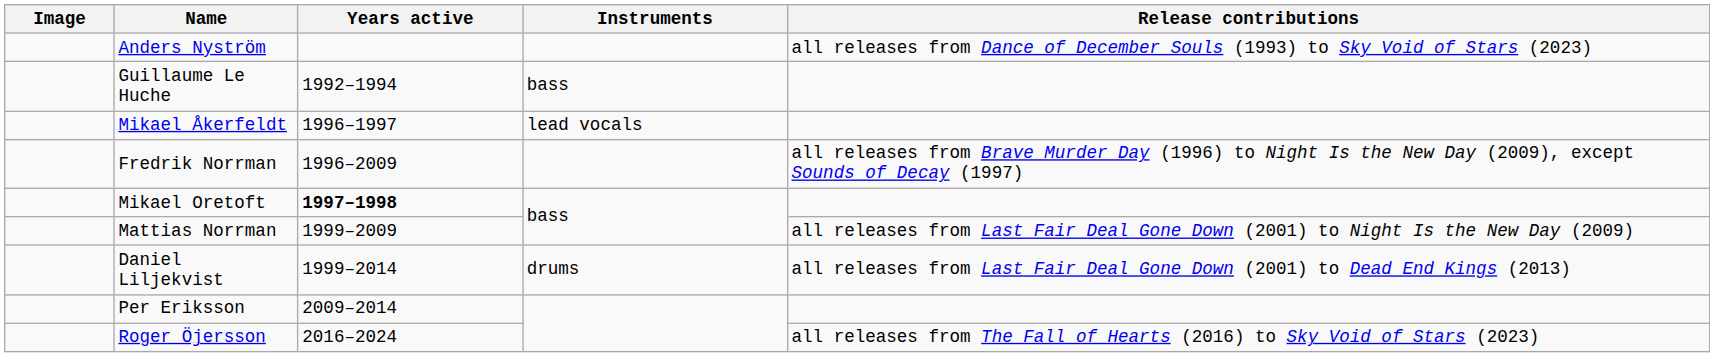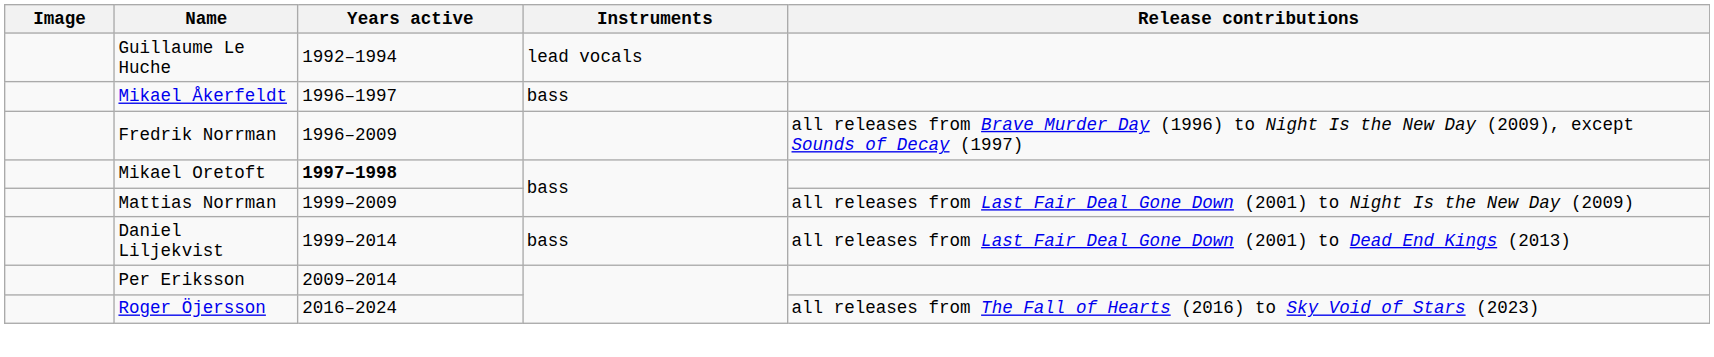 <table class="wikitable" border="1" width="100%">
 <tr>
 <th width="75">Image</th>
 <th width="130">Name</th>
 <th width="160">Years active</th>
 <th width="190">Instruments</th>
 <th>Release contributions</th>
 </tr>
 <tr>
 <td></td>
-<td><a href='#'>Anders Nyström</a></td>
-<td></td>
-<td></td>
-<td>all releases from <em><a href='#'>Dance of December Souls</a></em> (1993) to <em><a href='#'>Sky Void of Stars</a></em> (2023)</td>
-</tr>
-<tr>
-<td></td>
 <td>Guillaume Le Huche</td>
 <td>1992–1994</td>
-<td>bass</td>
+<td>lead vocals</td>
 <td></td>
 </tr>
 <tr>
 <td></td>
 <td><a href='#'>Mikael Åkerfeldt</a></td>
 <td>1996–1997</td>
-<td>lead vocals</td>
+<td>bass</td>
 <td></td>
 </tr>
 <tr>
 <td></td>
 <td>Fredrik Norrman</td>
 <td>1996–2009</td>
 <td></td>
 <td>all releases from <em><a href='#'>Brave Murder Day</a></em> (1996) to <em>Night Is the New Day</em> (2009), except <em><a href='#'>Sounds of Decay</a></em> (1997)</td>
 </tr>
 <tr>
 <td></td>
 <td>Mikael Oretoft</td>
 <td><strong>1997–1998</strong></td>
 <td rowspan="2">bass</td>
 <td></td>
 </tr>
 <tr>
 <td></td>
 <td>Mattias Norrman</td>
 <td>1999–2009</td>
 <td>all releases from <em><a href='#'>Last Fair Deal Gone Down</a></em> (2001) to <em>Night Is the New Day</em> (2009)</td>
 </tr>
 <tr>
 <td></td>
 <td>Daniel Liljekvist</td>
 <td>1999–2014</td>
-<td>drums</td>
+<td>bass</td>
 <td>all releases from <em><a href='#'>Last Fair Deal Gone Down</a></em> (2001) to <em><a href='#'>Dead End Kings</a></em> (2013)</td>
 </tr>
 <tr>
 <td></td>
 <td>Per Eriksson</td>
 <td>2009–2014</td>
 <td rowspan="2"></td>
 <td></td>
 </tr>
 <tr>
 <td></td>
 <td><a href='#'>Roger Öjersson</a></td>
 <td>2016–2024</td>
 <td>all releases from <em><a href='#'>The Fall of Hearts</a></em> (2016) to <em><a href='#'>Sky Void of Stars</a></em> (2023)</td>
 </tr>
 </table>
